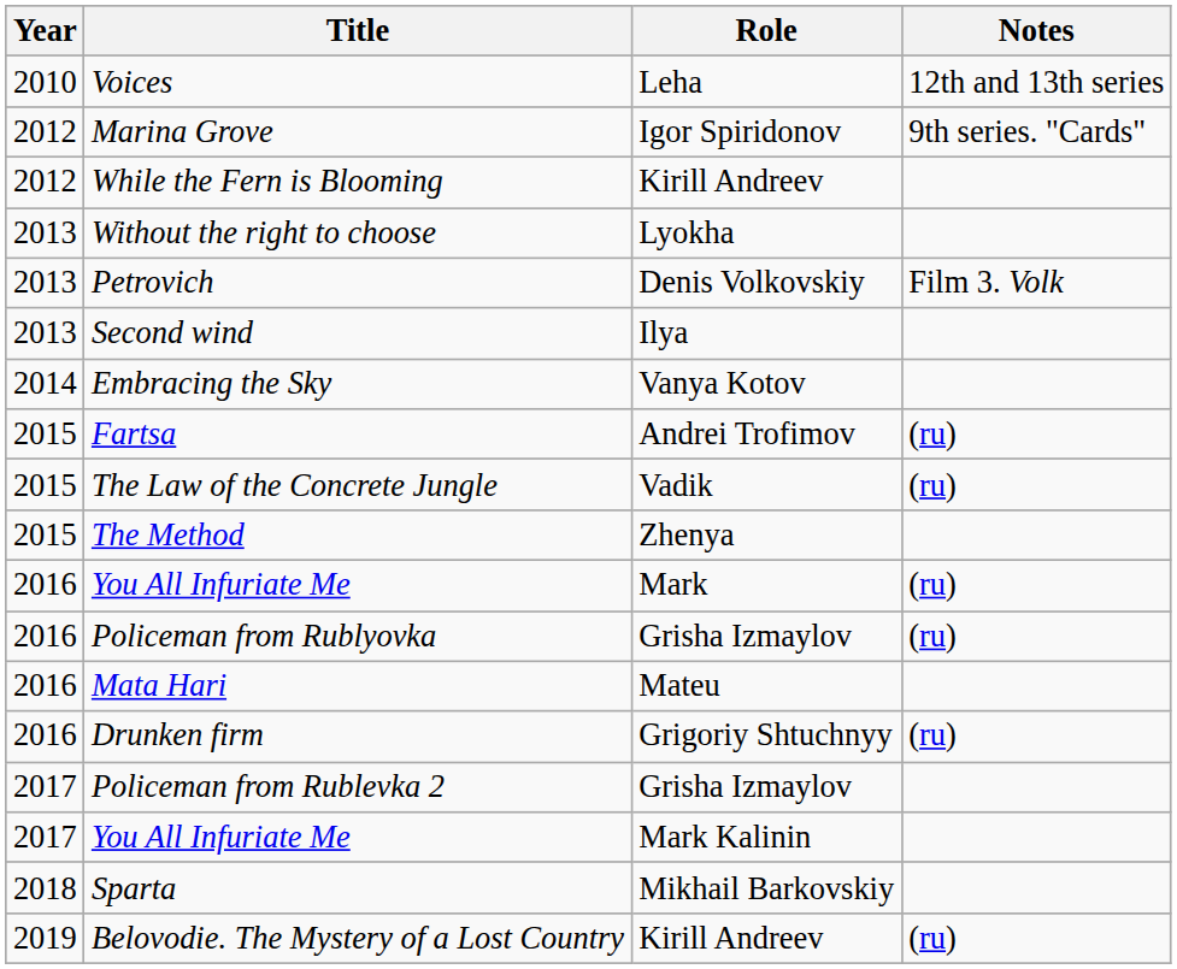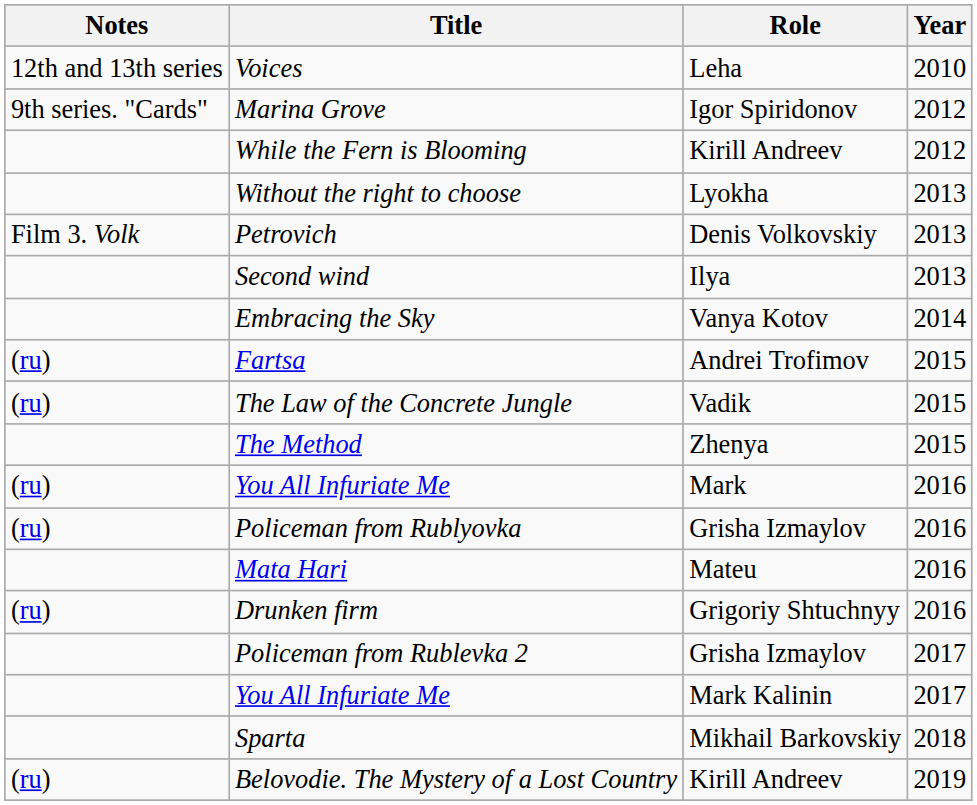 <table class="wikitable sortable">
 <tr>
-<th>Year</th>
+<th>Notes</th>
 <th>Title</th>
 <th>Role</th>
-<th>Notes</th>
+<th>Year</th>
 </tr>
 <tr>
-<td>2010</td>
+<td>12th and 13th series</td>
 <td><em>Voices</em></td>
 <td>Leha</td>
-<td>12th and 13th series</td>
+<td>2010</td>
 </tr>
 <tr>
-<td>2012</td>
+<td>9th series. "Cards"</td>
 <td><em>Marina Grove</em></td>
 <td>Igor Spiridonov</td>
-<td>9th series. "Cards"</td>
+<td>2012</td>
 </tr>
 <tr>
-<td>2012</td>
+<td></td>
 <td><em>While the Fern is Blooming</em></td>
 <td>Kirill Andreev</td>
-<td></td>
+<td>2012</td>
 </tr>
 <tr>
-<td>2013</td>
+<td></td>
 <td><em>Without the right to choose</em></td>
 <td>Lyokha</td>
-<td></td>
+<td>2013</td>
 </tr>
 <tr>
-<td>2013</td>
+<td>Film 3. <em>Volk</em></td>
 <td><em>Petrovich</em></td>
 <td>Denis Volkovskiy</td>
-<td>Film 3. <em>Volk</em></td>
+<td>2013</td>
 </tr>
 <tr>
-<td>2013</td>
+<td></td>
 <td><em>Second wind</em></td>
 <td>Ilya</td>
-<td></td>
+<td>2013</td>
 </tr>
 <tr>
-<td>2014</td>
+<td></td>
 <td><em>Embracing the Sky</em></td>
 <td>Vanya Kotov</td>
-<td></td>
+<td>2014</td>
 </tr>
 <tr>
-<td>2015</td>
+<td>(<a href='#'>ru</a>)</td>
 <td><em><a href='#'>Fartsa</a></em></td>
 <td>Andrei Trofimov</td>
-<td>(<a href='#'>ru</a>)</td>
+<td>2015</td>
 </tr>
 <tr>
-<td>2015</td>
+<td>(<a href='#'>ru</a>)</td>
 <td><em>The Law of the Concrete Jungle</em></td>
 <td>Vadik</td>
-<td>(<a href='#'>ru</a>)</td>
+<td>2015</td>
 </tr>
 <tr>
-<td>2015</td>
+<td></td>
 <td><em><a href='#'>The Method</a></em></td>
 <td>Zhenya</td>
-<td></td>
+<td>2015</td>
 </tr>
 <tr>
-<td>2016</td>
+<td>(<a href='#'>ru</a>)</td>
 <td><em><a href='#'>You All Infuriate Me</a></em></td>
 <td>Mark</td>
-<td>(<a href='#'>ru</a>)</td>
+<td>2016</td>
 </tr>
 <tr>
-<td>2016</td>
+<td>(<a href='#'>ru</a>)</td>
 <td><em>Policeman from Rublyovka</em></td>
 <td>Grisha Izmaylov</td>
-<td>(<a href='#'>ru</a>)</td>
+<td>2016</td>
 </tr>
 <tr>
-<td>2016</td>
+<td></td>
 <td><em><a href='#'>Mata Hari</a></em></td>
 <td>Mateu</td>
-<td></td>
+<td>2016</td>
 </tr>
 <tr>
-<td>2016</td>
+<td>(<a href='#'>ru</a>)</td>
 <td><em>Drunken firm</em></td>
 <td>Grigoriy Shtuchnyy</td>
-<td>(<a href='#'>ru</a>)</td>
+<td>2016</td>
 </tr>
 <tr>
-<td>2017</td>
+<td></td>
 <td><em>Policeman from Rublevka 2</em></td>
 <td>Grisha Izmaylov</td>
-<td></td>
+<td>2017</td>
 </tr>
 <tr>
-<td>2017</td>
+<td></td>
 <td><em><a href='#'>You All Infuriate Me</a></em></td>
 <td>Mark Kalinin</td>
-<td></td>
+<td>2017</td>
 </tr>
 <tr>
-<td>2018</td>
+<td></td>
 <td><em>Sparta</em></td>
 <td>Mikhail Barkovskiy</td>
-<td></td>
+<td>2018</td>
 </tr>
 <tr>
-<td>2019</td>
+<td>(<a href='#'>ru</a>)</td>
 <td><em>Belovodie. The Mystery of a Lost Country</em></td>
 <td>Kirill Andreev</td>
-<td>(<a href='#'>ru</a>)</td>
+<td>2019</td>
 </tr>
 </table>
